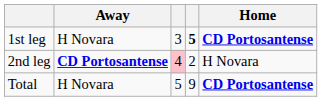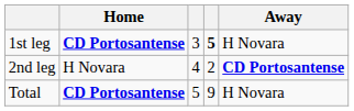 <table class="wikitable">
 <tr>
 <th></th>
-<th>Away</th>
+<th>Home</th>
 <th></th>
 <th></th>
-<th>Home</th>
+<th>Away</th>
 </tr>
 <tr>
 <td>1st leg</td>
-<td> H Novara</td>
+<td> <strong><a href='#'>CD Portosantense</a></strong></td>
 <td>3</td>
 <td><strong>5</strong></td>
+<td> H Novara</td>
+</tr>
+<tr>
+<td>2nd leg</td>
+<td> H Novara</td>
+<td>4</td>
+<td>2</td>
 <td> <strong><a href='#'>CD Portosantense</a></strong></td>
 </tr>
 <tr>
-<td>2nd leg</td>
+<td>Total</td>
 <td> <strong><a href='#'>CD Portosantense</a></strong></td>
-<td style="background: pink;">4</td>
-<td>2</td>
+<td>5</td>
+<td>9</td>
 <td> H Novara</td>
 </tr>
-<tr>
-<td>Total</td>
-<td> H Novara</td>
-<td>5</td>
-<td>9</td>
-<td> <strong><a href='#'>CD Portosantense</a></strong></td>
-</tr>
 </table>
